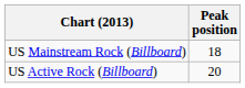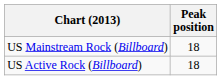 <table class="wikitable sortable">
 <tr>
 <th>Chart (2013)</th>
 <th>Peak<br>position</th>
 </tr>
 <tr>
 <td>US <a href='#'>Mainstream Rock</a> (<em><a href='#'>Billboard</a></em>)</td>
 <td style="text-align:center;">18</td>
 </tr>
 <tr>
 <td>US <a href='#'>Active Rock</a> (<em><a href='#'>Billboard</a></em>)</td>
-<td style="text-align:center;">20</td>
+<td style="text-align:center;">18</td>
 </tr>
 </table>
